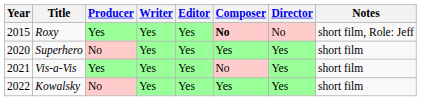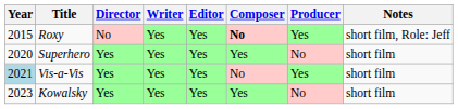 <table class="wikitable">
 <tr>
 <th>Year</th>
 <th>Title</th>
-<th><a href='#'>Producer</a></th>
+<th><a href='#'>Director</a></th>
 <th><a href='#'>Writer</a></th>
 <th><a href='#'>Editor</a></th>
 <th><a href='#'>Composer</a></th>
-<th><a href='#'>Director</a></th>
+<th><a href='#'>Producer</a></th>
 <th>Notes</th>
 </tr>
 <tr>
 <td>2015</td>
 <td><em>Roxy</em></td>
-<td style="background:#99FF99">Yes</td>
+<td style="background:#FFCBCB">No</td>
 <td style="background:#99FF99">Yes</td>
 <td style="background:#99FF99">Yes</td>
 <td style="background:#FFCBCB"><strong>No</strong></td>
-<td style="background:#FFCBCB">No</td>
+<td style="background:#99FF99">Yes</td>
 <td>short film, Role: Jeff</td>
 </tr>
 <tr>
 <td>2020</td>
 <td><em>Superhero</em></td>
-<td style="background:#FFCBCB">No</td>
 <td style="background:#99FF99">Yes</td>
 <td style="background:#99FF99">Yes</td>
 <td style="background:#99FF99">Yes</td>
 <td style="background:#99FF99">Yes</td>
+<td style="background:#FFCBCB">No</td>
 <td>short film</td>
 </tr>
 <tr>
-<td>2021</td>
+<td style="background: lightblue;">2021</td>
 <td><em>Vis-a-Vis</em></td>
 <td style="background:#99FF99">Yes</td>
 <td style="background:#99FF99">Yes</td>
 <td style="background:#99FF99">Yes</td>
 <td style="background:#FFCBCB">No</td>
 <td style="background:#99FF99">Yes</td>
 <td>short film</td>
 </tr>
 <tr>
-<td>2022</td>
+<td>2023</td>
 <td><em>Kowalsky</em></td>
-<td style="background:#FFCBCB">No</td>
 <td style="background:#99FF99">Yes</td>
 <td style="background:#99FF99">Yes</td>
 <td style="background:#99FF99">Yes</td>
 <td style="background:#99FF99">Yes</td>
+<td style="background:#FFCBCB">No</td>
 <td>short film</td>
 </tr>
 </table>
